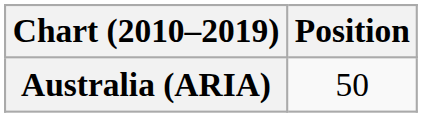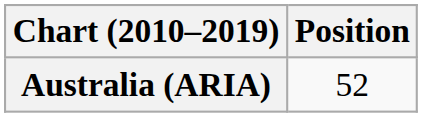 <table class="wikitable plainrowheaders" style="text-align:center">
 <tr>
 <th>Chart (2010–2019)</th>
 <th>Position</th>
 </tr>
 <tr>
 <th scope="row">Australia (ARIA)</th>
-<td>50</td>
+<td>52</td>
 </tr>
 </table>
